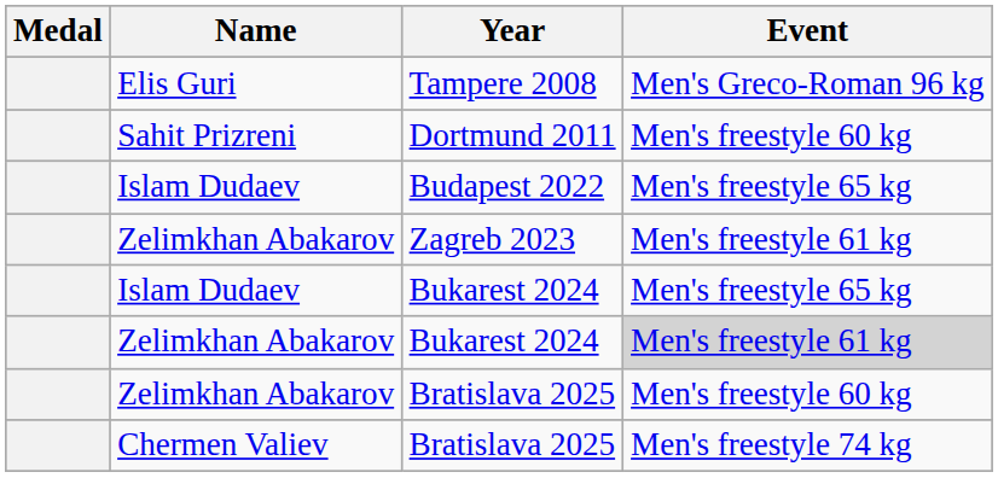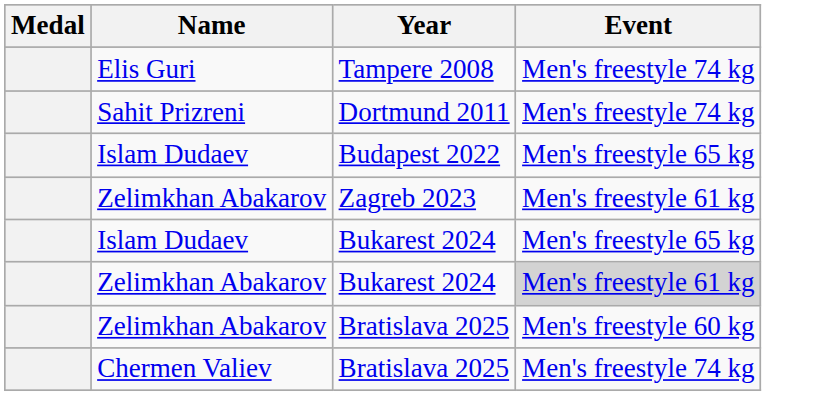 <table class="wikitable plainrowheaders">
 <tr>
 <th scope="col">Medal</th>
 <th scope="col">Name</th>
 <th scope="col">Year</th>
 <th scope="col">Event</th>
 </tr>
 <tr>
 <th scope="row"></th>
 <td><a href='#'>Elis Guri</a></td>
 <td><a href='#'>Tampere 2008</a></td>
-<td><a href='#'>Men's Greco-Roman 96 kg</a></td>
+<td><a href='#'>Men's freestyle 74 kg</a></td>
 </tr>
 <tr>
 <th scope="row"></th>
 <td><a href='#'>Sahit Prizreni</a></td>
 <td><a href='#'>Dortmund 2011</a></td>
-<td><a href='#'>Men's freestyle 60 kg</a></td>
+<td><a href='#'>Men's freestyle 74 kg</a></td>
 </tr>
 <tr>
 <th scope="row"></th>
 <td><a href='#'>Islam Dudaev</a></td>
 <td><a href='#'>Budapest 2022</a></td>
 <td><a href='#'>Men's freestyle 65 kg</a></td>
 </tr>
 <tr>
 <th scope="row"></th>
 <td><a href='#'>Zelimkhan Abakarov</a></td>
 <td><a href='#'>Zagreb 2023</a></td>
 <td><a href='#'>Men's freestyle 61 kg</a></td>
 </tr>
 <tr>
 <th scope="row"></th>
 <td><a href='#'>Islam Dudaev</a></td>
 <td><a href='#'>Bukarest 2024</a></td>
 <td><a href='#'>Men's freestyle 65 kg</a></td>
 </tr>
 <tr>
 <th scope="row"></th>
 <td><a href='#'>Zelimkhan Abakarov</a></td>
 <td><a href='#'>Bukarest 2024</a></td>
 <td style="background: lightgrey;"><a href='#'>Men's freestyle 61 kg</a></td>
 </tr>
 <tr>
 <th scope="row"></th>
 <td><a href='#'>Zelimkhan Abakarov</a></td>
 <td><a href='#'>Bratislava 2025</a></td>
 <td><a href='#'>Men's freestyle 60 kg</a></td>
 </tr>
 <tr>
 <th scope="row"></th>
 <td><a href='#'>Chermen Valiev</a></td>
 <td><a href='#'>Bratislava 2025</a></td>
 <td><a href='#'>Men's freestyle 74 kg</a></td>
 </tr>
 </table>
